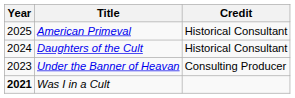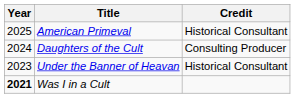 <table class="wikitable">
 <tr>
 <th>Year</th>
 <th>Title</th>
 <th>Credit</th>
 </tr>
 <tr>
 <td>2025</td>
 <td><em><a href='#'>American Primeval</a></em></td>
 <td>Historical Consultant</td>
 </tr>
 <tr>
 <td>2024</td>
 <td><em><a href='#'>Daughters of the Cult</a></em></td>
-<td>Historical Consultant</td>
+<td>Consulting Producer</td>
 </tr>
 <tr>
 <td>2023</td>
 <td><a href='#'><em>Under the Banner of Heavan</em></a></td>
-<td>Consulting Producer</td>
+<td>Historical Consultant</td>
 </tr>
 <tr>
 <td><strong>2021</strong></td>
 <td><em>Was I in a Cult</em></td>
 <td></td>
 </tr>
 </table>
